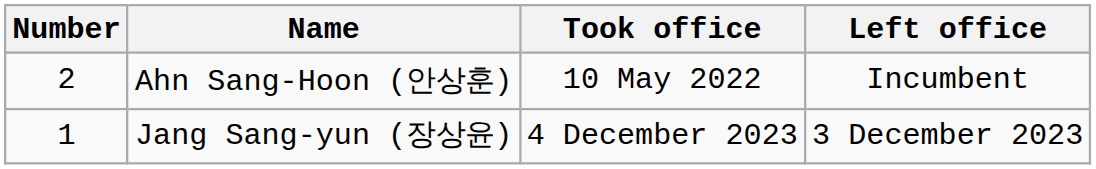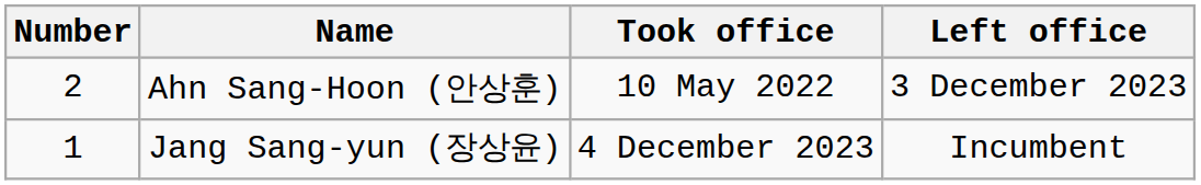 <table class="wikitable" style="font-size:10pt; text-align: center;">
 <tr>
 <th>Number</th>
 <th>Name</th>
 <th>Took office</th>
 <th>Left office</th>
 </tr>
 <tr>
 <td>2</td>
 <td>Ahn Sang-Hoon (안상훈)</td>
 <td>10 May 2022</td>
-<td>Incumbent</td>
+<td>3 December 2023</td>
 </tr>
 <tr>
 <td>1</td>
 <td>Jang Sang-yun (장상윤)</td>
 <td>4 December 2023</td>
-<td>3 December 2023</td>
+<td>Incumbent</td>
 </tr>
 </table>
